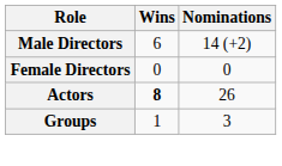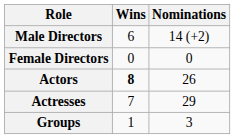 <table class="wikitable" style="text-align: center">
 <tr>
 <th scope="col" width="120">Role</th>
 <th scope="col">Wins</th>
 <th scope="col">Nominations</th>
 </tr>
 <tr>
 <th scope="row">Male Directors</th>
 <td>6</td>
 <td>14 (+2)</td>
 </tr>
 <tr>
 <th scope="row">Female Directors</th>
 <td>0</td>
 <td>0</td>
 </tr>
 <tr>
 <th scope="row">Actors</th>
 <td><strong>8</strong></td>
 <td>26</td>
 </tr>
 <tr>
+<th scope="row">Actresses</th>
+<td>7</td>
+<td>29</td>
+</tr>
+<tr>
 <th scope="row">Groups</th>
 <td>1</td>
 <td>3</td>
 </tr>
 </table>
